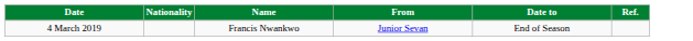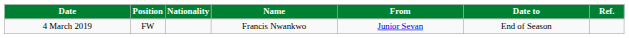 <table class="wikitable"  style="text-align:center; font-size:90%; ">
 <tr>
 <th style="background:#008033; color:white; width:200px;">Date</th>
+<th style="background:#008033; color:white; width:50px;">Position</th>
 <th style="background:#008033; color:white; width:50px;">Nationality</th>
 <th style="background:#008033; color:white; width:200px;">Name</th>
 <th style="background:#008033; color:white; width:200px;">From</th>
 <th style="background:#008033; color:white; width:200px;">Date to</th>
 <th style="background:#008033; color:white; width:50px;">Ref.</th>
 </tr>
 <tr>
 <td>4 March 2019</td>
+<td>FW</td>
 <td></td>
 <td>Francis Nwankwo</td>
 <td><a href='#'>Junior Sevan</a></td>
 <td>End of Season</td>
 <td></td>
 </tr>
 </table>
